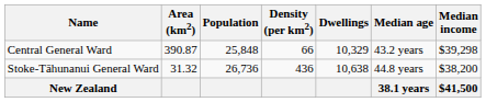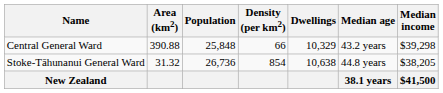 <table class="wikitable">
 <tr>
 <th>Name</th>
 <th>Area<br>(km<sup>2</sup>)</th>
 <th>Population</th>
 <th>Density<br>(per km<sup>2</sup>)</th>
 <th>Dwellings</th>
 <th>Median age</th>
 <th>Median<br>income</th>
 </tr>
 <tr>
 <td>Central General Ward</td>
-<td style="text-align:right;">390.87</td>
+<td style="text-align:right;">390.88</td>
 <td style="text-align:right;">25,848</td>
 <td style="text-align:right;">66</td>
 <td style="text-align:right;">10,329</td>
 <td>43.2 years</td>
 <td>$39,298</td>
 </tr>
 <tr>
 <td>Stoke-Tāhunanui General Ward</td>
 <td style="text-align:right;">31.32</td>
 <td style="text-align:right;">26,736</td>
-<td style="text-align:right;">436</td>
+<td style="text-align:right;">854</td>
 <td style="text-align:right;">10,638</td>
 <td>44.8 years</td>
-<td>$38,200</td>
+<td>$38,205</td>
 </tr>
 <tr>
 <th>New Zealand</th>
 <th></th>
 <th></th>
 <th></th>
 <th></th>
 <th>38.1 years</th>
 <th style="text-align:left;">$41,500</th>
 </tr>
 </table>
